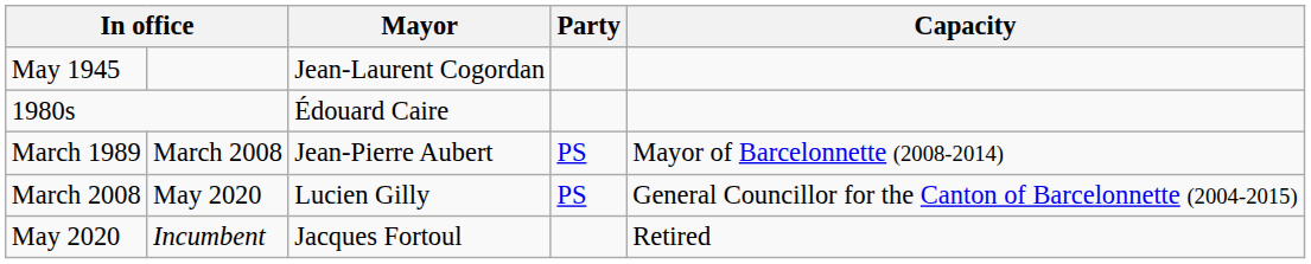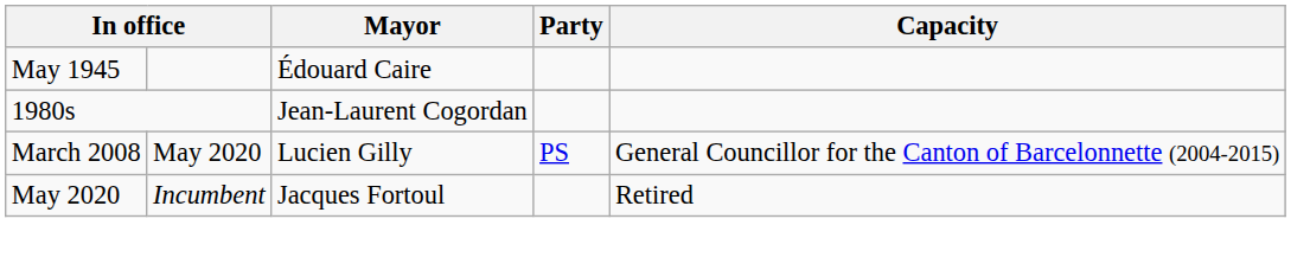 <table class="wikitable">
 <tr>
 <th colspan="2">In office</th>
 <th>Mayor</th>
 <th>Party</th>
 <th>Capacity</th>
 </tr>
 <tr>
 <td>May 1945</td>
 <td></td>
-<td>Jean-Laurent Cogordan</td>
+<td>Édouard Caire</td>
 <td></td>
 <td></td>
 </tr>
 <tr>
 <td colspan="2">1980s</td>
-<td>Édouard Caire</td>
+<td>Jean-Laurent Cogordan</td>
 <td></td>
 <td></td>
-</tr>
-<tr>
-<td>March 1989</td>
-<td>March 2008</td>
-<td>Jean-Pierre Aubert</td>
-<td><a href='#'>PS</a></td>
-<td>Mayor of <a href='#'>Barcelonnette</a> <small>(2008-2014)</small></td>
 </tr>
 <tr>
 <td>March 2008</td>
 <td>May 2020</td>
 <td>Lucien Gilly</td>
 <td><a href='#'>PS</a></td>
 <td>General Councillor for the <a href='#'>Canton of Barcelonnette</a> <small>(2004-2015)</small></td>
 </tr>
 <tr>
 <td>May 2020</td>
 <td><em>Incumbent</em></td>
 <td>Jacques Fortoul</td>
 <td></td>
 <td>Retired</td>
 </tr>
 </table>
